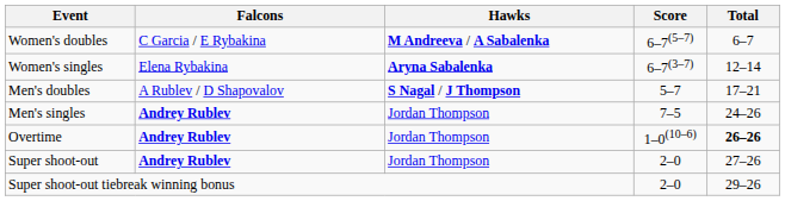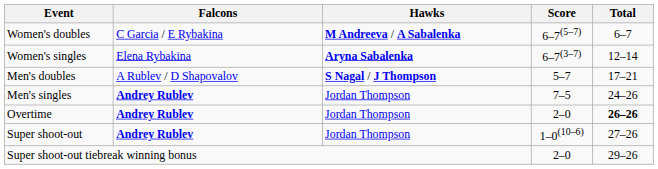 <table class="wikitable nowrap">
 <tr>
 <th width=140>Event</th>
 <th width=275>Falcons</th>
 <th width=275>Hawks</th>
 <th width=75>Score</th>
 <th width=75>Total</th>
 </tr>
 <tr>
 <td>Women's doubles</td>
 <td> <a href='#'>C Garcia</a> /  <a href='#'>E Rybakina</a></td>
 <td><strong> <a href='#'>M Andreeva</a></strong> / <strong> <a href='#'>A Sabalenka</a></strong></td>
 <td align="center">6–7<sup>(5–7)</sup></td>
 <td align="center">6–7</td>
 </tr>
 <tr>
 <td>Women's singles</td>
 <td> <a href='#'>Elena Rybakina</a></td>
 <td><strong> <a href='#'>Aryna Sabalenka</a></strong></td>
 <td align="center">6–7<sup>(3–7)</sup></td>
 <td align="center">12–14</td>
 </tr>
 <tr>
 <td>Men's doubles</td>
 <td> <a href='#'>A Rublev</a> /  <a href='#'>D Shapovalov</a></td>
 <td><strong> <a href='#'>S Nagal</a></strong> / <strong> <a href='#'>J Thompson</a></strong></td>
 <td align="center">5–7</td>
 <td align="center">17–21</td>
 </tr>
 <tr>
 <td>Men's singles</td>
 <td><strong> <a href='#'>Andrey Rublev</a></strong></td>
 <td> <a href='#'>Jordan Thompson</a></td>
 <td align="center">7–5</td>
 <td align="center">24–26</td>
 </tr>
 <tr>
 <td>Overtime</td>
 <td><strong> <a href='#'>Andrey Rublev</a></strong></td>
 <td> <a href='#'>Jordan Thompson</a></td>
-<td align="center">1–0<sup>(10–6)</sup></td>
+<td align="center">2–0</td>
 <td align="center"><strong>26–26</strong></td>
 </tr>
 <tr>
 <td>Super shoot-out</td>
 <td><strong> <a href='#'>Andrey Rublev</a></strong></td>
 <td> <a href='#'>Jordan Thompson</a></td>
-<td align="center">2–0</td>
+<td align="center">1–0<sup>(10–6)</sup></td>
 <td align="center">27–26</td>
 </tr>
 <tr>
 <td colspan=3>Super shoot-out tiebreak winning bonus</td>
 <td align="center">2–0</td>
 <td align="center">29–26</td>
 </tr>
 </table>
